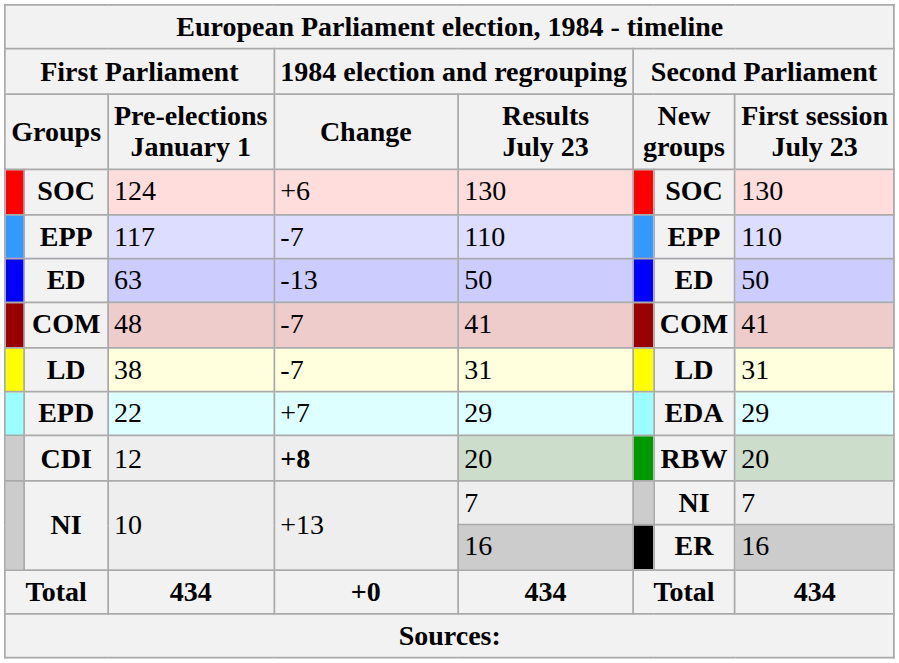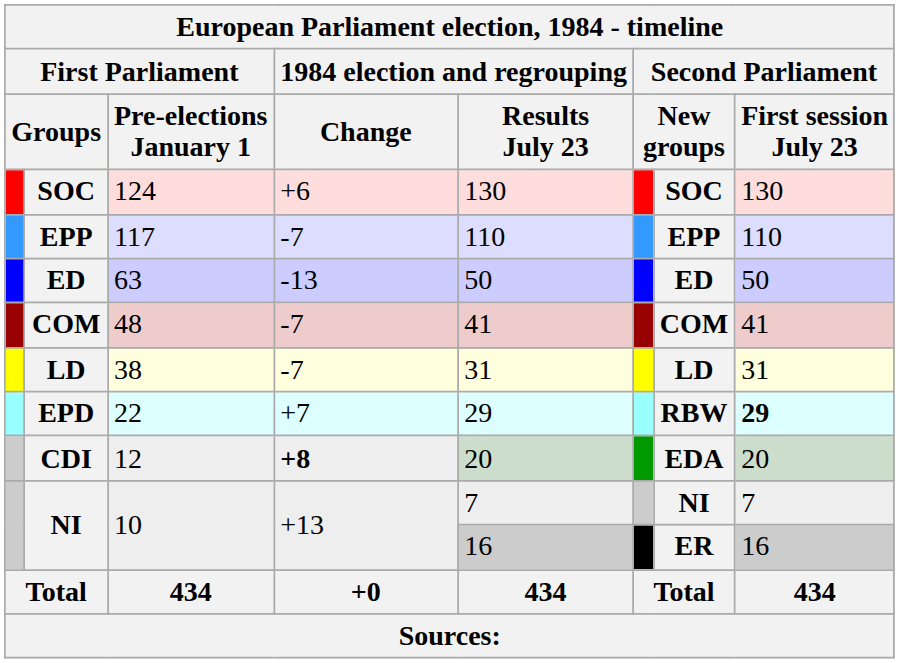 <table class="wikitable">
 <tr>
 <th colspan="8">European Parliament election, 1984 - timeline</th>
 </tr>
 <tr>
 <th colspan="3">First Parliament</th>
 <th colspan="2">1984 election and regrouping</th>
 <th colspan="3">Second Parliament</th>
 </tr>
 <tr>
 <th colspan="2">Groups</th>
 <th>Pre-elections<br>January 1</th>
 <th>Change</th>
 <th>Results<br>July 23</th>
 <th colspan="2">New<br>groups</th>
 <th>First session<br>July 23</th>
 </tr>
 <tr BGCOLOR="#FFDDDD">
 <th style="background-color:#FF0000; width: 3px;"> </th>
 <th>SOC</th>
 <td>124</td>
 <td>+6</td>
 <td>130</td>
 <th style="background-color:#FF0000; width: 3px;"> </th>
 <th>SOC</th>
 <td>130</td>
 </tr>
 <tr BGCOLOR="#DDDDFF">
 <th style="background-color:#3399FF; width: 3px;"> </th>
 <th>EPP</th>
 <td>117</td>
 <td>-7</td>
 <td>110</td>
 <th style="background-color:#3399FF; width: 3px;"> </th>
 <th>EPP</th>
 <td>110</td>
 </tr>
 <tr BGCOLOR="#CCCCFF">
 <th style="background-color:#0000FF; width: 3px;"> </th>
 <th>ED</th>
 <td>63</td>
 <td>-13</td>
 <td>50</td>
 <th style="background-color:#0000FF; width: 3px;"> </th>
 <th>ED</th>
 <td>50</td>
 </tr>
 <tr BGCOLOR="#EECCCC">
 <th style="background-color:#990000; width: 3px;"> </th>
 <th>COM</th>
 <td>48</td>
 <td>-7</td>
 <td>41</td>
 <th style="background-color:#990000; width: 3px;"> </th>
 <th>COM</th>
 <td>41</td>
 </tr>
 <tr BGCOLOR="#FFFFDD">
 <th style="background-color:#FFFF00; width: 3px;"> </th>
 <th>LD</th>
 <td>38</td>
 <td>-7</td>
 <td>31</td>
 <th style="background-color:#FFFF00; width: 3px;"> </th>
 <th>LD</th>
 <td>31</td>
 </tr>
 <tr BGCOLOR="#DDFFFF">
 <th style="background-color:#99FFFF; width: 3px;"> </th>
 <th>EPD</th>
 <td>22</td>
 <td>+7</td>
 <td>29</td>
 <th style="background-color:#99FFFF; width: 3px;"> </th>
-<th>EDA</th>
-<td>29</td>
+<th>RBW</th>
+<td><strong>29</strong></td>
 </tr>
 <tr BGCOLOR="#eeeeee">
 <th style="background-color:#cccccc; width: 3px;"> </th>
 <th>CDI</th>
 <td>12</td>
 <td><strong>+8</strong></td>
 <td style="background-color:#ccddcc;">20</td>
 <th style="background-color:#009900; width: 3px;"> </th>
-<th>RBW</th>
+<th>EDA</th>
 <td style="background-color:#ccddcc;">20</td>
 </tr>
 <tr BGCOLOR="#EEEEEE">
 <th rowspan="2" style="background-color:#CCCCCC; width: 3px;"> </th>
 <th rowspan="2">NI</th>
 <td rowspan="2">10</td>
 <td rowspan="2">+13</td>
 <td>7</td>
 <th style="background-color:#CCCCCC; width: 3px;"> </th>
 <th>NI</th>
 <td>7</td>
 </tr>
 <tr BGCOLOR="#CCCCCC">
 <td>16</td>
 <th style="background-color:#000000; width: 3px;"> </th>
 <th>ER</th>
 <td>16</td>
 </tr>
 <tr>
 <th colspan="2">Total</th>
 <th>434</th>
 <th>+0</th>
 <th>434</th>
 <th colspan="2">Total</th>
 <th>434</th>
 </tr>
 <tr>
 <th colspan="10">Sources: <small>    </small></th>
 </tr>
 </table>
